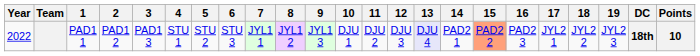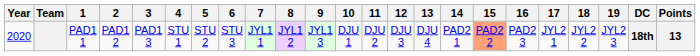 <table class="wikitable" style="text-align:center; font-size:85%;">
 <tr>
 <th>Year</th>
 <th>Team</th>
 <th>1</th>
 <th>2</th>
 <th>3</th>
 <th>4</th>
 <th>5</th>
 <th>6</th>
 <th>7</th>
 <th>8</th>
 <th>9</th>
 <th>10</th>
 <th>11</th>
 <th>12</th>
 <th>13</th>
 <th>14</th>
 <th>15</th>
 <th>16</th>
 <th>17</th>
 <th>18</th>
 <th>19</th>
 <th>DC</th>
 <th>Points</th>
 </tr>
 <tr>
-<td><a href='#'>2022</a></td>
+<td><a href='#'>2020</a></td>
 <th></th>
 <td><a href='#'>PAD1<br>1</a></td>
 <td><a href='#'>PAD1<br>2</a></td>
 <td><a href='#'>PAD1<br>3</a></td>
 <td><a href='#'>STU<br>1</a></td>
 <td><a href='#'>STU<br>2</a></td>
 <td><a href='#'>STU<br>3</a></td>
 <td style="background:#dfffdf;"><a href='#'>JYL1<br>1</a><br></td>
 <td style="background:#efcfff;"><a href='#'>JYL1<br>2</a><br></td>
 <td style="background:#dfffdf;"><a href='#'>JYL1<br>3</a><br></td>
 <td><a href='#'>DJU<br>1</a></td>
 <td><a href='#'>DJU<br>2</a></td>
 <td><a href='#'>DJU<br>3</a></td>
-<td style="background: lavender;"><a href='#'>DJU<br>4</a></td>
+<td><a href='#'>DJU<br>4</a></td>
 <td><a href='#'>PAD2<br>1</a></td>
 <td style="background: lightsalmon;"><a href='#'>PAD2<br>2</a></td>
 <td><a href='#'>PAD2<br>3</a></td>
 <td><a href='#'>JYL2<br>1</a></td>
 <td><a href='#'>JYL2<br>2</a></td>
 <td><a href='#'>JYL2<br>3</a></td>
 <th>18th</th>
-<th>10</th>
+<th>13</th>
 </tr>
 </table>
